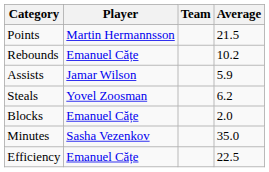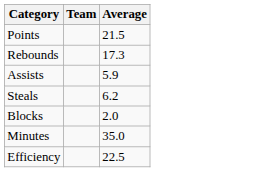 <table class=wikitable>
 <tr>
 <th>Category</th>
-<th>Player</th>
 <th>Team</th>
 <th>Average</th>
 </tr>
 <tr>
 <td>Points</td>
-<td><a href='#'>Martin Hermannsson</a></td>
 <td></td>
 <td>21.5</td>
 </tr>
 <tr>
 <td>Rebounds</td>
-<td><a href='#'>Emanuel Cățe</a></td>
 <td></td>
-<td>10.2</td>
+<td>17.3</td>
 </tr>
 <tr>
 <td>Assists</td>
-<td><a href='#'>Jamar Wilson</a></td>
 <td></td>
 <td>5.9</td>
 </tr>
 <tr>
 <td>Steals</td>
-<td><a href='#'>Yovel Zoosman</a></td>
 <td></td>
 <td>6.2</td>
 </tr>
 <tr>
 <td>Blocks</td>
-<td><a href='#'>Emanuel Cățe</a></td>
 <td></td>
 <td>2.0</td>
 </tr>
 <tr>
 <td>Minutes</td>
-<td><a href='#'>Sasha Vezenkov</a></td>
 <td></td>
 <td>35.0</td>
 </tr>
 <tr>
 <td>Efficiency</td>
-<td><a href='#'>Emanuel Cățe</a></td>
 <td></td>
 <td>22.5</td>
 </tr>
 </table>
